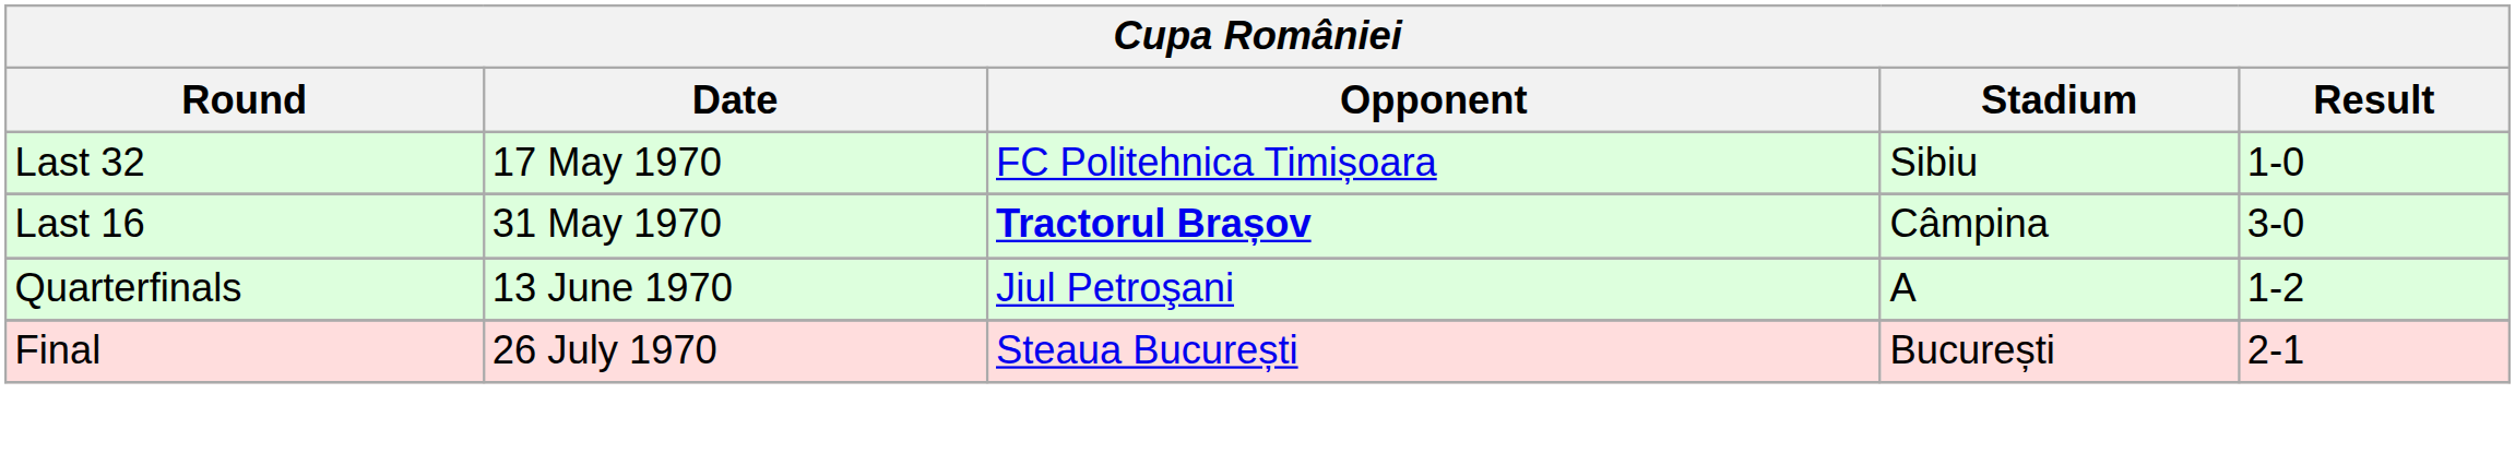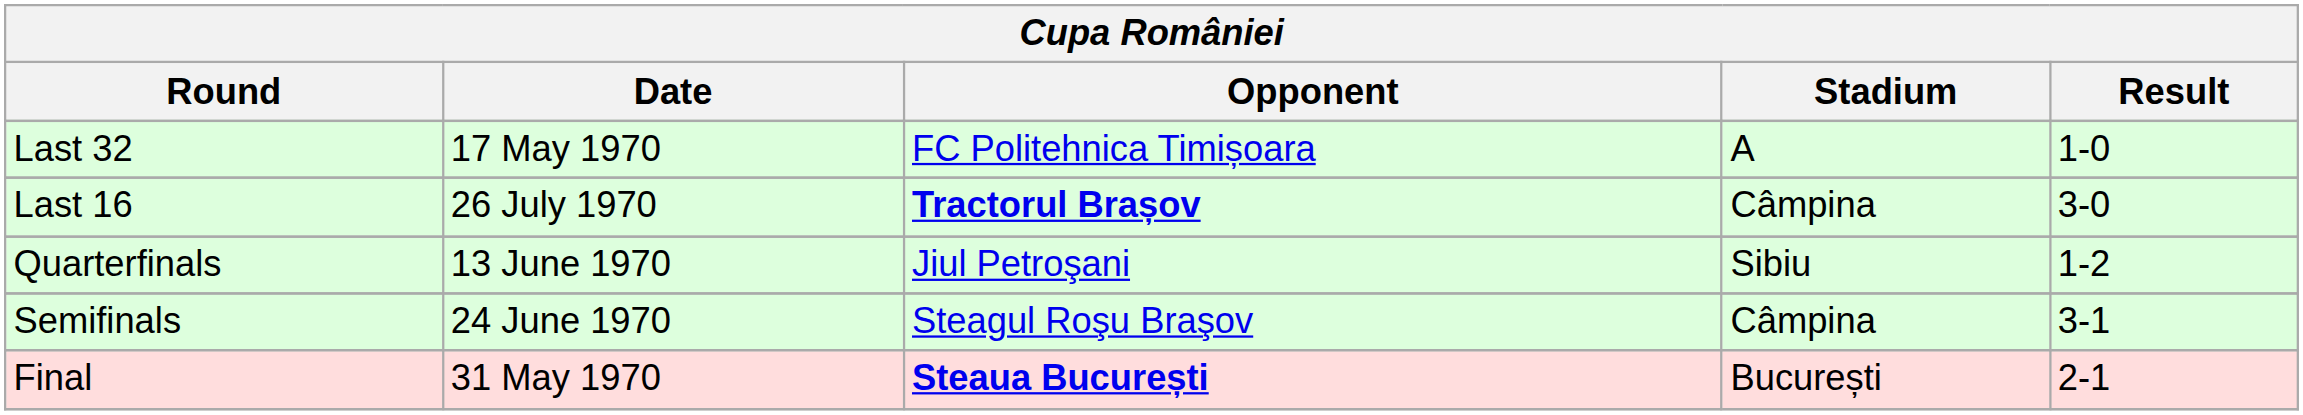 <table class="wikitable" style="width:80%;">
 <tr>
 <th colspan="5" style="text-align:center;"><em>Cupa României</em></th>
 </tr>
 <tr>
 <th>Round</th>
 <th>Date</th>
 <th>Opponent</th>
 <th>Stadium</th>
 <th>Result</th>
 </tr>
 <tr>
 </tr>
 <tr bgcolor="#ddffdd">
 <td>Last 32</td>
 <td>17 May 1970</td>
 <td><a href='#'>FC Politehnica Timișoara</a></td>
-<td>Sibiu</td>
+<td>A</td>
 <td>1-0</td>
 </tr>
 <tr>
 </tr>
 <tr bgcolor="#ddffdd">
 <td>Last 16</td>
-<td>31 May 1970</td>
+<td>26 July 1970</td>
 <td><strong><a href='#'>Tractorul Brașov</a></strong></td>
 <td>Câmpina</td>
 <td>3-0</td>
 </tr>
 <tr>
 </tr>
 <tr bgcolor="#ddffdd">
 <td>Quarterfinals</td>
 <td>13 June 1970</td>
 <td><a href='#'>Jiul Petroşani</a></td>
-<td>A</td>
+<td>Sibiu</td>
 <td>1-2</td>
 </tr>
 <tr>
+</tr>
+<tr bgcolor="#ddffdd">
+<td>Semifinals</td>
+<td>24 June 1970</td>
+<td><a href='#'>Steagul Roşu Braşov</a></td>
+<td>Câmpina</td>
+<td>3-1</td>
 </tr>
 <tr>
 </tr>
 <tr bgcolor="#ffdddd">
 <td>Final</td>
-<td>26 July 1970</td>
-<td><a href='#'>Steaua București</a></td>
+<td>31 May 1970</td>
+<td><strong><a href='#'>Steaua București</a></strong></td>
 <td>București</td>
 <td>2-1</td>
 </tr>
 <tr>
 </tr>
 </table>
